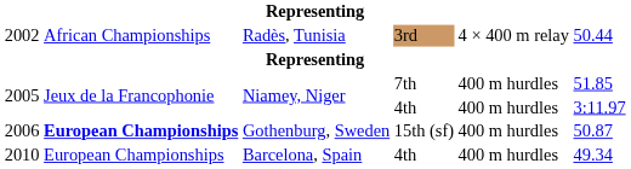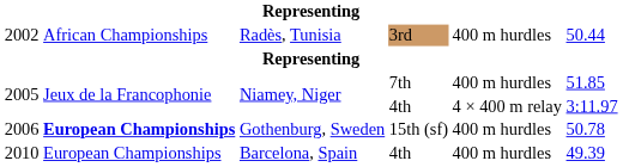 <table>
 <tr>
 <th colspan="6">Representing </th>
 </tr>
 <tr>
 <td>2002</td>
 <td><a href='#'>African Championships</a></td>
 <td><a href='#'>Radès</a>, <a href='#'>Tunisia</a></td>
 <td bgcolor="cc9966">3rd</td>
-<td>4 × 400 m relay</td>
+<td>400 m hurdles</td>
 <td><a href='#'>50.44</a></td>
 </tr>
 <tr>
 <th colspan="6">Representing </th>
 </tr>
 <tr>
 <td rowspan=2>2005</td>
 <td rowspan=2><a href='#'>Jeux de la Francophonie</a></td>
 <td rowspan=2><a href='#'>Niamey, Niger</a></td>
 <td>7th</td>
 <td>400 m hurdles</td>
 <td><a href='#'>51.85</a></td>
 </tr>
 <tr>
 <td>4th</td>
-<td>400 m hurdles</td>
+<td>4 × 400 m relay</td>
 <td><a href='#'>3:11.97</a></td>
 </tr>
 <tr>
 <td>2006</td>
 <td><strong><a href='#'>European Championships</a></strong></td>
 <td><a href='#'>Gothenburg</a>, <a href='#'>Sweden</a></td>
 <td>15th (sf)</td>
 <td>400 m hurdles</td>
-<td><a href='#'>50.87</a></td>
+<td><a href='#'>50.78</a></td>
 </tr>
 <tr>
 <td>2010</td>
 <td><a href='#'>European Championships</a></td>
 <td><a href='#'>Barcelona</a>, <a href='#'>Spain</a></td>
 <td>4th</td>
 <td>400 m hurdles</td>
-<td><a href='#'>49.34</a></td>
+<td><a href='#'>49.39</a></td>
 </tr>
 </table>
